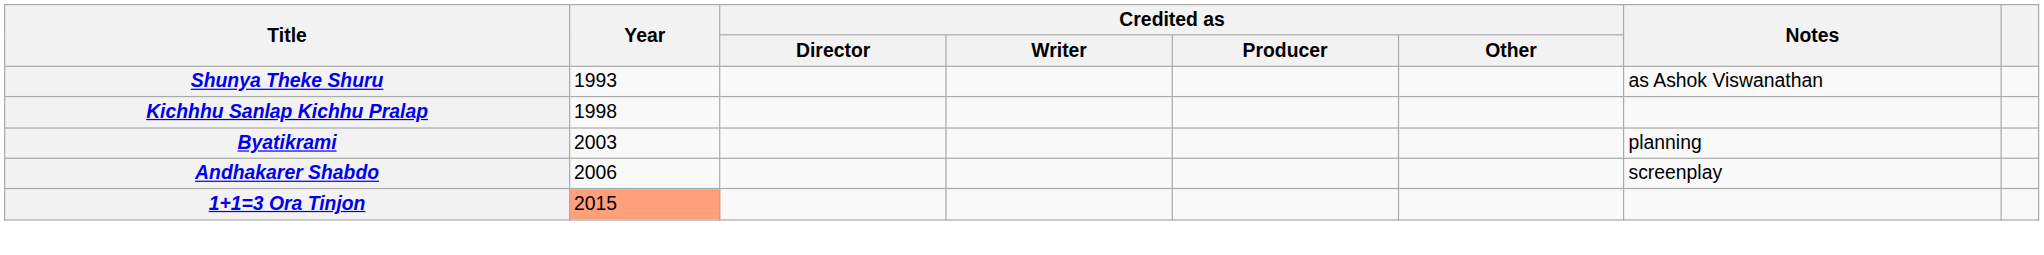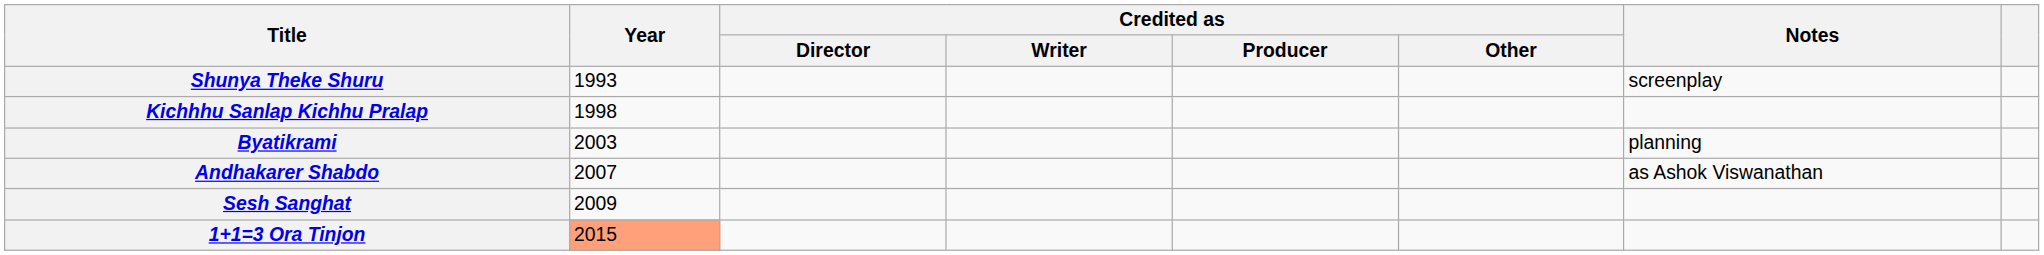 <table class="wikitable sortable plainrowheaders">
 <tr>
 <th width="15%" rowspan="2" scope="col">Title</th>
 <th width="4%" rowspan="2" scope="col">Year</th>
 <th colspan="4" scope="col">Credited as</th>
 <th width="10%" rowspan="2" scope="col" class="unsortable">Notes</th>
 <th width="1%" rowspan="2" scope="col" class="unsortable"></th>
 </tr>
 <tr>
 <th width=6%>Director</th>
 <th width=6%>Writer</th>
 <th width=6%>Producer</th>
 <th width=6%>Other</th>
 </tr>
 <tr>
 <th scope="row"><em><a href='#'>Shunya Theke Shuru</a></em></th>
 <td>1993</td>
 <td></td>
 <td></td>
 <td></td>
 <td></td>
-<td>as Ashok Viswanathan</td>
+<td>screenplay</td>
 <td style="text-align:center;"></td>
 </tr>
 <tr>
 <th scope="row"><em><a href='#'>Kichhhu Sanlap Kichhu Pralap</a></em></th>
 <td>1998</td>
 <td></td>
 <td></td>
 <td></td>
 <td></td>
 <td></td>
 <td style="text-align:center;"></td>
 </tr>
 <tr>
 <th scope="row"><em><a href='#'>Byatikrami</a></em></th>
 <td>2003</td>
 <td></td>
 <td></td>
 <td></td>
 <td></td>
 <td>planning</td>
 <td style="text-align:center;"></td>
 </tr>
 <tr>
 <th scope="row"><em><a href='#'>Andhakarer Shabdo</a></em></th>
-<td>2006</td>
+<td>2007</td>
 <td></td>
 <td></td>
 <td></td>
 <td></td>
-<td>screenplay</td>
+<td>as Ashok Viswanathan</td>
+<td style="text-align:center;"></td>
+</tr>
+<tr>
+<th scope="row"><em><a href='#'>Sesh Sanghat</a></em></th>
+<td>2009</td>
+<td></td>
+<td></td>
+<td></td>
+<td></td>
+<td></td>
 <td style="text-align:center;"></td>
 </tr>
 <tr>
 <th scope="row"><em><a href='#'>1+1=3 Ora Tinjon</a></em></th>
 <td style="background: lightsalmon;">2015</td>
 <td></td>
 <td></td>
 <td></td>
 <td></td>
 <td></td>
 <td style="text-align:center;"></td>
 </tr>
 </table>
